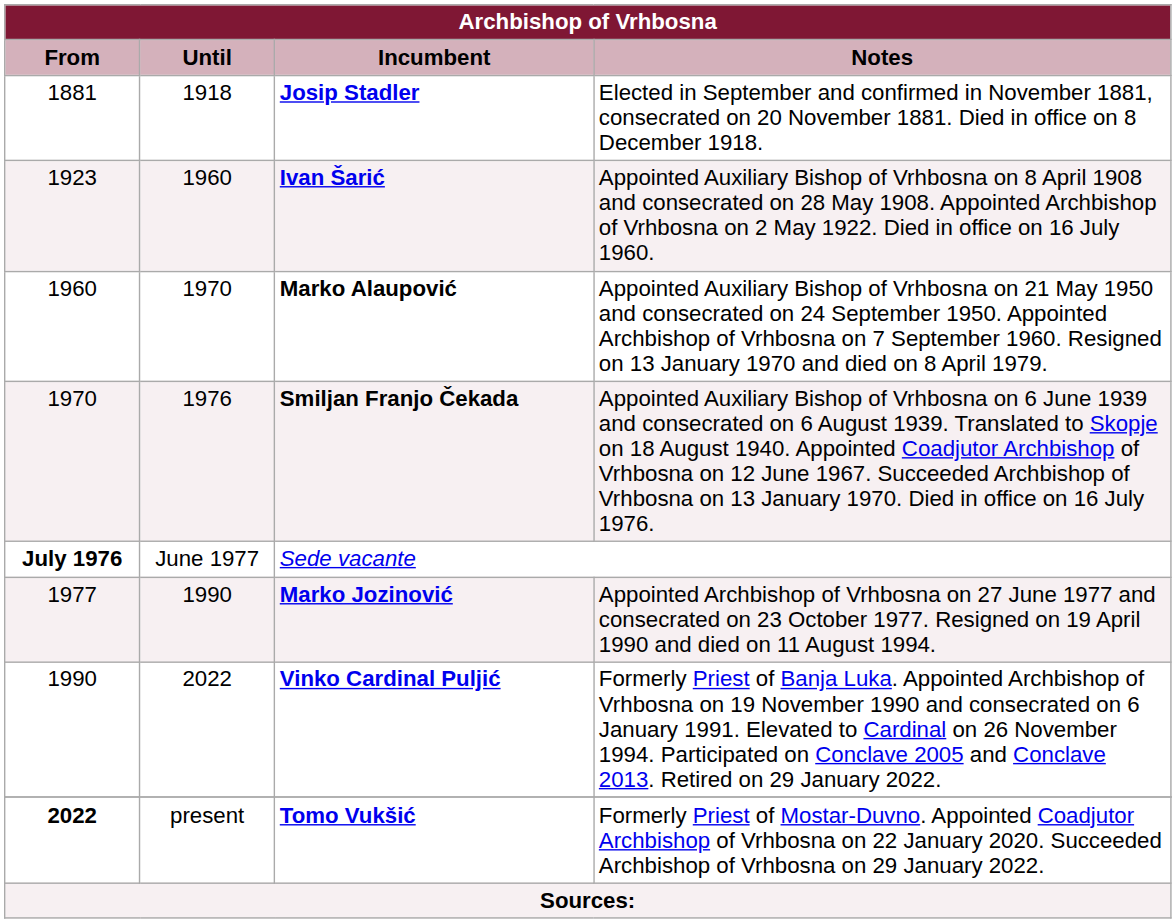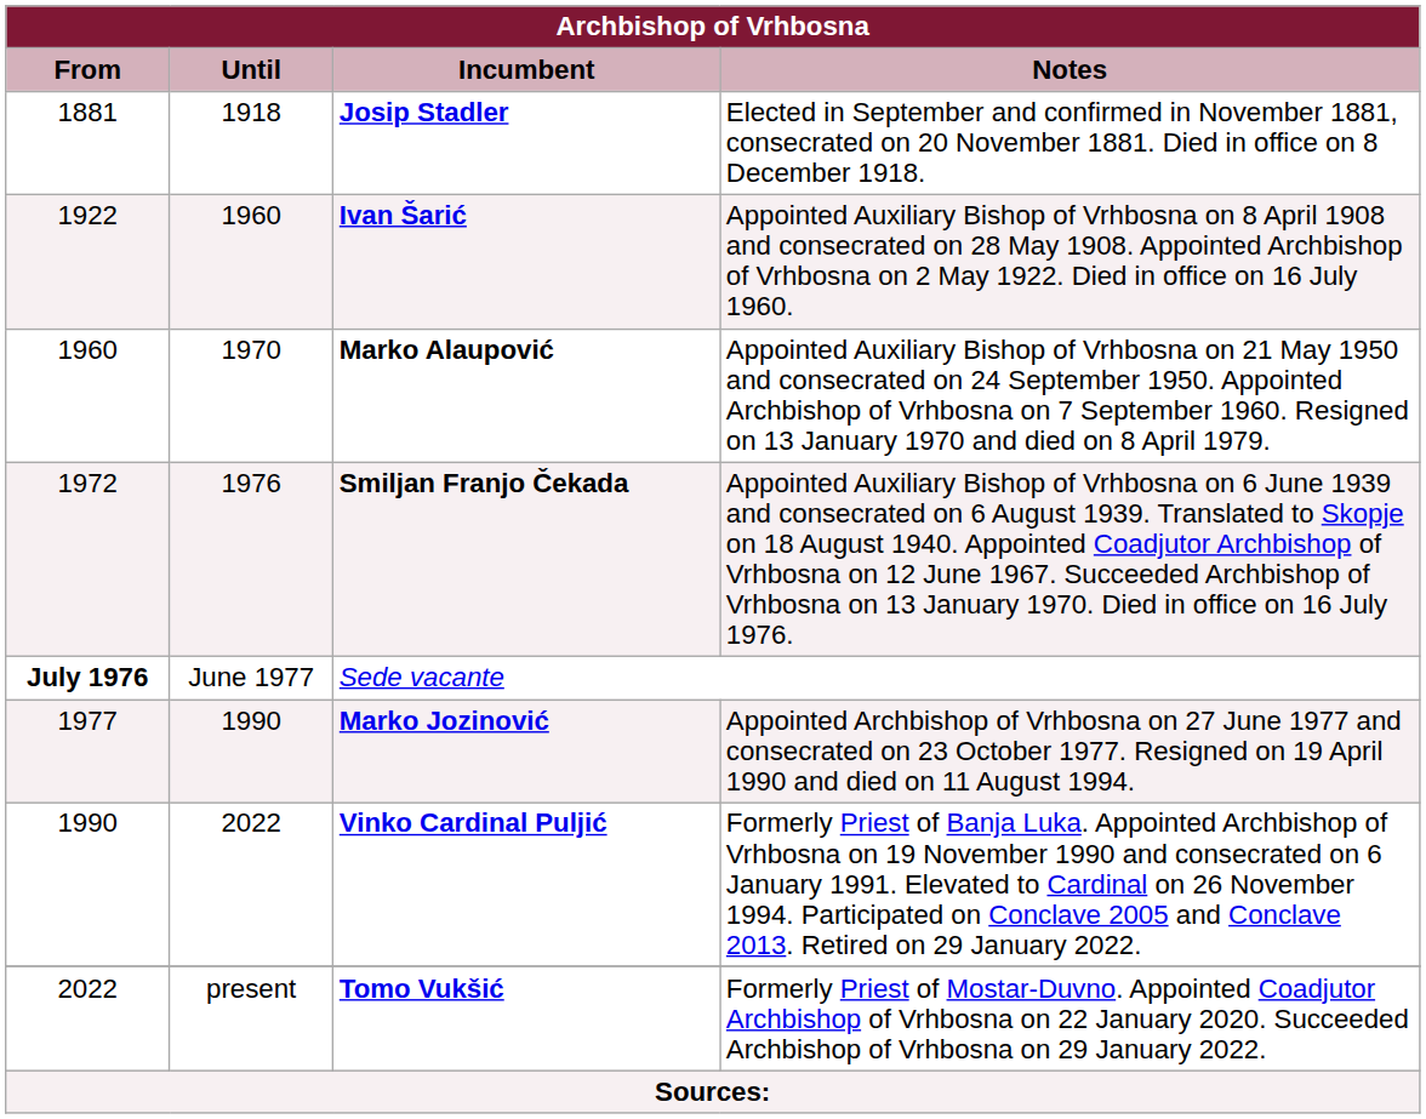 <table class="wikitable" style="width:95%; border:1">
 <tr>
 <th colspan="4" style="background-color: #7F1734; color: white;">Archbishop of Vrhbosna</th>
 </tr>
 <tr>
 <th style="background-color: #D4B1BB; width: 11%;">From</th>
 <th style="background-color: #D4B1BB; width: 11%;">Until</th>
 <th style="background-color: #D4B1BB; width: 26%;">Incumbent</th>
 <th style="background-color: #D4B1BB; width: 47%;">Notes</th>
 </tr>
 <tr valign="top" style="background-color: white;">
 <td style="text-align: center;">1881</td>
 <td style="text-align: center;">1918</td>
 <td><strong><a href='#'>Josip Stadler</a></strong></td>
 <td>Elected in September and confirmed in November 1881, consecrated on 20 November 1881. Died in office on 8 December 1918.</td>
 </tr>
 <tr valign="top" style="background-color: #F7F0F2;">
-<td style="text-align: center;">1923</td>
+<td style="text-align: center;">1922</td>
 <td style="text-align: center;">1960</td>
 <td><strong><a href='#'>Ivan Šarić</a></strong></td>
 <td>Appointed Auxiliary Bishop of Vrhbosna on 8 April 1908 and consecrated on 28 May 1908. Appointed Archbishop of Vrhbosna on 2 May 1922. Died in office on 16 July 1960.</td>
 </tr>
 <tr valign="top" style="background-color: white;">
 <td style="text-align: center;">1960</td>
 <td style="text-align: center;">1970</td>
 <td><strong>Marko Alaupović</strong></td>
 <td>Appointed Auxiliary Bishop of Vrhbosna on 21 May 1950 and consecrated on 24 September 1950. Appointed Archbishop of Vrhbosna on 7 September 1960. Resigned on 13 January 1970 and died on 8 April 1979.</td>
 </tr>
 <tr valign="top" style="background-color: #F7F0F2;">
-<td style="text-align: center;">1970</td>
+<td style="text-align: center;">1972</td>
 <td style="text-align: center;">1976</td>
 <td><strong>Smiljan Franjo Čekada</strong></td>
 <td>Appointed Auxiliary Bishop of Vrhbosna on 6 June 1939 and consecrated on 6 August 1939. Translated to <a href='#'>Skopje</a> on 18 August 1940. Appointed <a href='#'>Coadjutor Archbishop</a> of Vrhbosna on 12 June 1967. Succeeded Archbishop of Vrhbosna on 13 January 1970. Died in office on 16 July 1976.</td>
 </tr>
 <tr valign="top" style="background-color: white;">
 <td align="center"><strong>July 1976</strong></td>
 <td align="center">June 1977</td>
 <td colspan="2"><em><a href='#'>Sede vacante</a></em></td>
 </tr>
 <tr valign="top" style="background-color: #F7F0F2;">
 <td style="text-align: center;">1977</td>
 <td style="text-align: center;">1990</td>
 <td><strong><a href='#'>Marko Jozinović</a></strong></td>
 <td>Appointed Archbishop of Vrhbosna on 27 June 1977 and consecrated on 23 October 1977. Resigned on 19 April 1990 and died on 11 August 1994.</td>
 </tr>
 <tr valign="top" style="background-color: white;">
 <td style="text-align: center;">1990</td>
 <td style="text-align: center;">2022</td>
 <td><strong><a href='#'>Vinko Cardinal Puljić</a></strong></td>
 <td>Formerly <a href='#'>Priest</a> of <a href='#'>Banja Luka</a>. Appointed Archbishop of Vrhbosna on 19 November 1990 and consecrated on 6 January 1991. Elevated to <a href='#'>Cardinal</a> on 26 November 1994. Participated on <a href='#'>Conclave 2005</a> and <a href='#'>Conclave 2013</a>. Retired on 29 January 2022.</td>
 </tr>
 <tr valign="top" style="background-color: #F7F0F2;">
 </tr>
 <tr valign="top" style="background-color: white;">
-<td style="text-align: center;"><strong>2022</strong></td>
+<td style="text-align: center;">2022</td>
 <td style="text-align: center;">present</td>
 <td><strong><a href='#'>Tomo Vukšić</a></strong></td>
 <td>Formerly <a href='#'>Priest</a> of <a href='#'>Mostar-Duvno</a>. Appointed <a href='#'>Coadjutor Archbishop</a> of Vrhbosna on 22 January 2020. Succeeded Archbishop of Vrhbosna on 29 January 2022.</td>
 </tr>
 <tr valign="top" style="background-color: #F7F0F2;">
 <td colspan="5" style="text-align: center;"><strong>Sources:</strong></td>
 </tr>
 </table>
